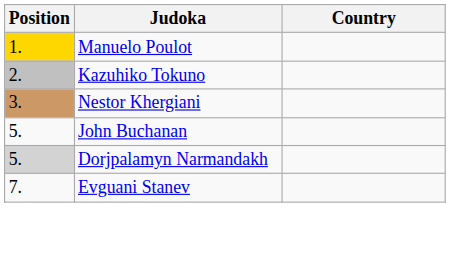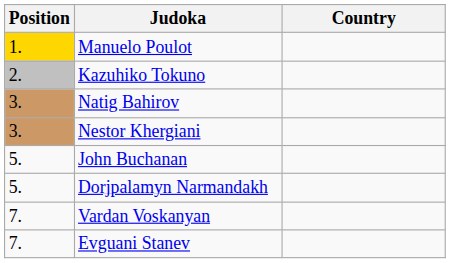 <table class=wikitable>
 <tr>
 <th>Position</th>
 <th width=180>Judoka</th>
 <th width=140>Country</th>
 </tr>
 <tr>
 <td bgcolor=gold>1.</td>
 <td><a href='#'>Manuelo Poulot</a></td>
 <td></td>
 </tr>
 <tr>
 <td bgcolor=silver>2.</td>
 <td><a href='#'>Kazuhiko Tokuno</a></td>
 <td></td>
 </tr>
 <tr>
 <td bgcolor=CC9966>3.</td>
+<td><a href='#'>Natig Bahirov</a></td>
+<td></td>
+</tr>
+<tr>
+<td bgcolor=CC9966>3.</td>
 <td><a href='#'>Nestor Khergiani</a></td>
 <td></td>
 </tr>
 <tr>
 <td>5.</td>
 <td><a href='#'>John Buchanan</a></td>
 <td></td>
 </tr>
 <tr>
-<td style="background: lightgrey;">5.</td>
+<td>5.</td>
 <td><a href='#'>Dorjpalamyn Narmandakh</a></td>
+<td></td>
+</tr>
+<tr>
+<td>7.</td>
+<td><a href='#'>Vardan Voskanyan</a></td>
 <td></td>
 </tr>
 <tr>
 <td>7.</td>
 <td><a href='#'>Evguani Stanev</a></td>
 <td></td>
 </tr>
 </table>
